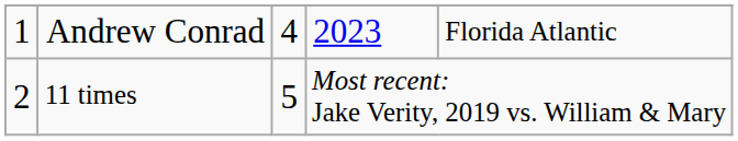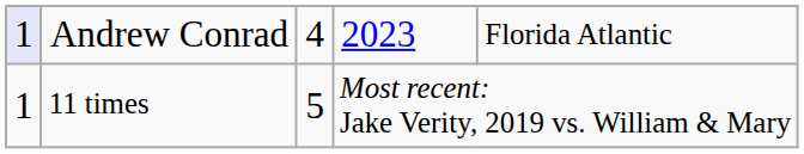 <table class="wikitable">
 <tr>
 </tr>
 <tr>
-<td>1</td>
+<td style="background: lavender;">1</td>
 <td>Andrew Conrad</td>
 <td>4</td>
 <td><a href='#'>2023</a></td>
 <td style="font-size:80%;">Florida Atlantic</td>
 </tr>
 <tr>
-<td>2</td>
+<td>1</td>
 <td style="font-size:80%;">11 times</td>
 <td>5</td>
 <td colspan=2 style="font-size:80%;"><em>Most recent:</em><br>Jake Verity, 2019 vs. William & Mary</td>
 </tr>
 </table>
